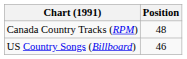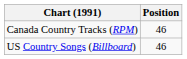 <table class="wikitable sortable">
 <tr>
 <th scope="col">Chart (1991)</th>
 <th scope="col">Position</th>
 </tr>
 <tr>
 <td>Canada Country Tracks (<em><a href='#'>RPM</a></em>)</td>
-<td align="center">48</td>
+<td align="center">46</td>
 </tr>
 <tr>
 <td>US <a href='#'>Country Songs</a> (<em><a href='#'>Billboard</a></em>)</td>
 <td align="center">46</td>
 </tr>
 </table>
